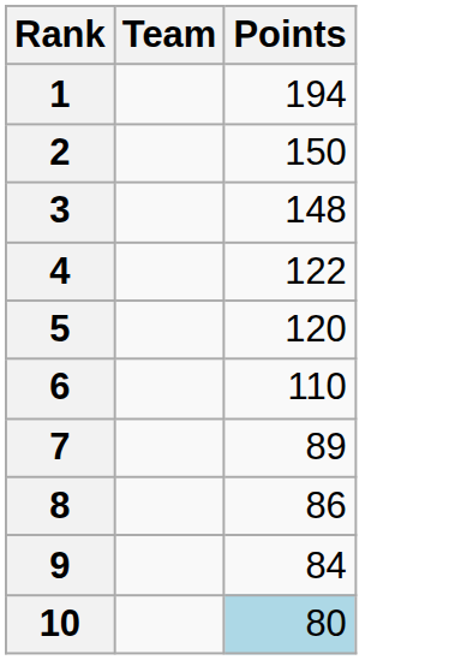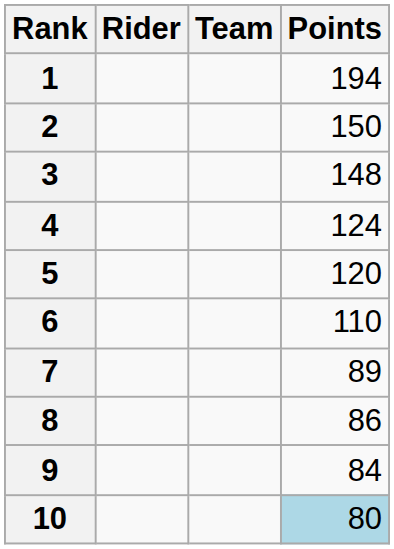 <table class="wikitable">
 <tr>
 <th scope="col">Rank</th>
+<th scope="col">Rider</th>
 <th scope="col">Team</th>
 <th scope="col">Points</th>
 </tr>
 <tr>
 <th scope="row">1</th>
+<td> </td>
 <td></td>
 <td style="text-align:right;">194</td>
 </tr>
 <tr>
 <th scope="row">2</th>
 <td></td>
+<td></td>
 <td style="text-align:right;">150</td>
 </tr>
 <tr>
 <th scope="row">3</th>
+<td></td>
 <td></td>
 <td style="text-align:right;">148</td>
 </tr>
 <tr>
 <th scope="row">4</th>
 <td></td>
-<td style="text-align:right;">122</td>
+<td></td>
+<td style="text-align:right;">124</td>
 </tr>
 <tr>
 <th scope="row">5</th>
+<td></td>
 <td></td>
 <td style="text-align:right;">120</td>
 </tr>
 <tr>
 <th scope="row">6</th>
 <td></td>
+<td></td>
 <td style="text-align:right;">110</td>
 </tr>
 <tr>
 <th scope="row">7</th>
+<td></td>
 <td></td>
 <td style="text-align:right;">89</td>
 </tr>
 <tr>
 <th scope="row">8</th>
 <td></td>
+<td></td>
 <td style="text-align:right;">86</td>
 </tr>
 <tr>
 <th scope="row">9</th>
 <td></td>
+<td></td>
 <td style="text-align:right;">84</td>
 </tr>
 <tr>
 <th scope="row">10</th>
+<td> </td>
 <td></td>
 <td style="background: lightblue; text-align:right;">80</td>
 </tr>
 </table>
